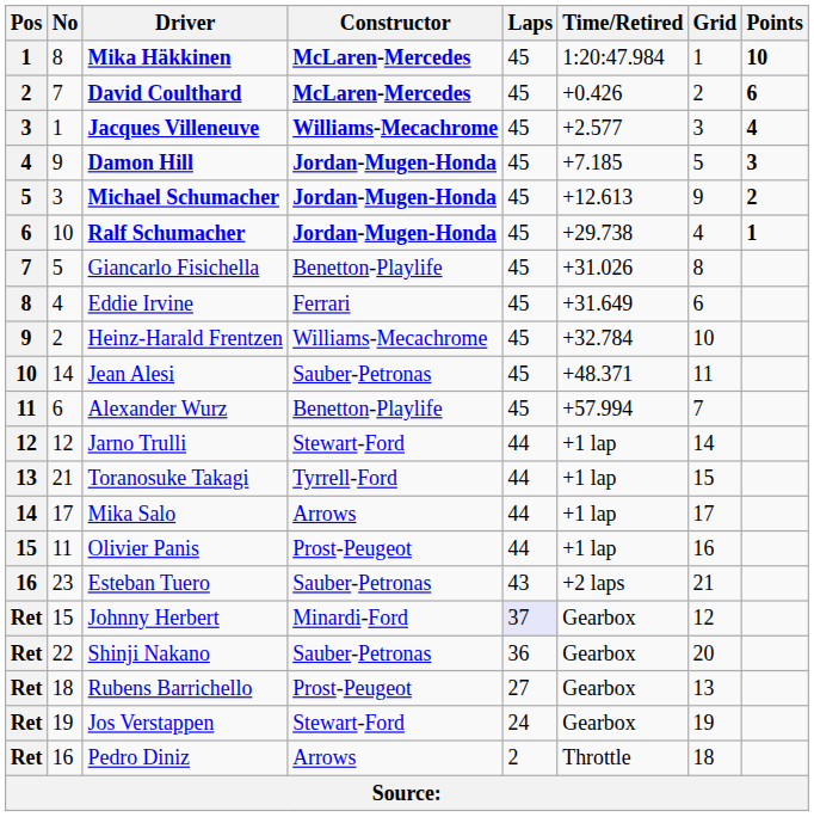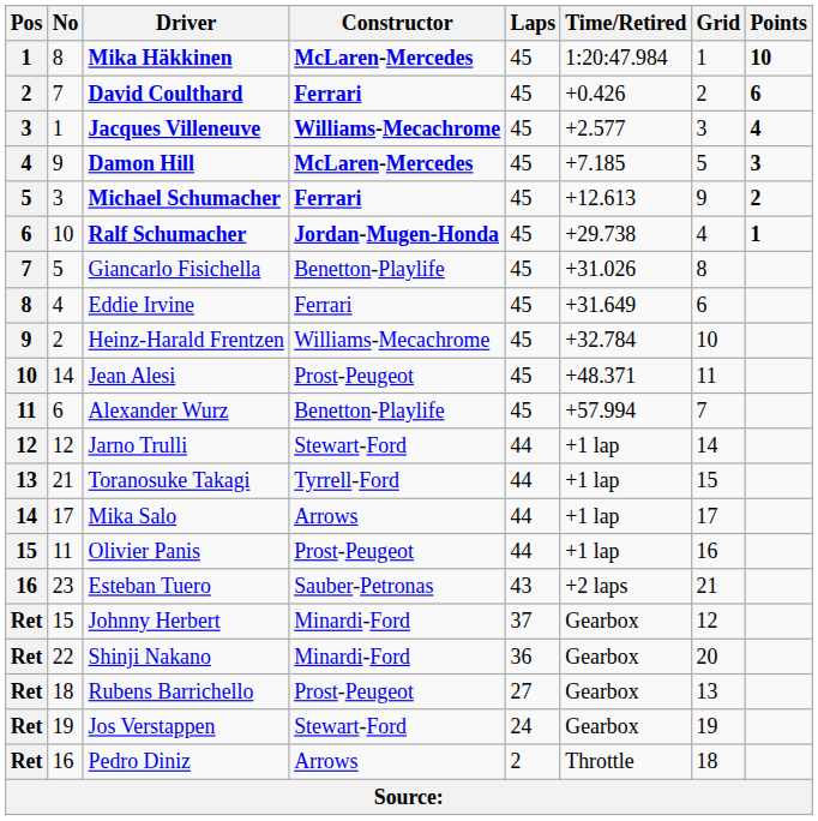 <table class="wikitable" style="font-size: 95%;">
 <tr>
 <th>Pos</th>
 <th>No</th>
 <th>Driver</th>
 <th>Constructor</th>
 <th>Laps</th>
 <th>Time/Retired</th>
 <th>Grid</th>
 <th>Points</th>
 </tr>
 <tr>
 <th>1</th>
 <td>8</td>
 <td> <strong><a href='#'>Mika Häkkinen</a></strong></td>
 <td><strong><a href='#'>McLaren</a>-<a href='#'>Mercedes</a></strong></td>
 <td>45</td>
 <td>1:20:47.984</td>
 <td>1</td>
 <td><strong>10</strong></td>
 </tr>
 <tr>
 <th>2</th>
 <td>7</td>
 <td> <strong><a href='#'>David Coulthard</a></strong></td>
-<td><strong><a href='#'>McLaren</a>-<a href='#'>Mercedes</a></strong></td>
+<td><strong><a href='#'>Ferrari</a></strong></td>
 <td>45</td>
 <td>+0.426</td>
 <td>2</td>
 <td><strong>6</strong></td>
 </tr>
 <tr>
 <th>3</th>
 <td>1</td>
 <td> <strong><a href='#'>Jacques Villeneuve</a></strong></td>
 <td><strong><a href='#'>Williams</a>-<a href='#'>Mecachrome</a></strong></td>
 <td>45</td>
 <td>+2.577</td>
 <td>3</td>
 <td><strong>4</strong></td>
 </tr>
 <tr>
 <th>4</th>
 <td>9</td>
 <td> <strong><a href='#'>Damon Hill</a></strong></td>
-<td><strong><a href='#'>Jordan</a>-<a href='#'>Mugen-Honda</a></strong></td>
+<td><strong><a href='#'>McLaren</a>-<a href='#'>Mercedes</a></strong></td>
 <td>45</td>
 <td>+7.185</td>
 <td>5</td>
 <td><strong>3</strong></td>
 </tr>
 <tr>
 <th>5</th>
 <td>3</td>
 <td> <strong><a href='#'>Michael Schumacher</a></strong></td>
-<td><strong><a href='#'>Jordan</a>-<a href='#'>Mugen-Honda</a></strong></td>
+<td><strong><a href='#'>Ferrari</a></strong></td>
 <td>45</td>
 <td>+12.613</td>
 <td>9</td>
 <td><strong>2</strong></td>
 </tr>
 <tr>
 <th>6</th>
 <td>10</td>
 <td> <strong><a href='#'>Ralf Schumacher</a></strong></td>
 <td><strong><a href='#'>Jordan</a>-<a href='#'>Mugen-Honda</a></strong></td>
 <td>45</td>
 <td>+29.738</td>
 <td>4</td>
 <td><strong>1</strong></td>
 </tr>
 <tr>
 <th>7</th>
 <td>5</td>
 <td> <a href='#'>Giancarlo Fisichella</a></td>
 <td><a href='#'>Benetton</a>-<a href='#'>Playlife</a></td>
 <td>45</td>
 <td>+31.026</td>
 <td>8</td>
 <td> </td>
 </tr>
 <tr>
 <th>8</th>
 <td>4</td>
 <td> <a href='#'>Eddie Irvine</a></td>
 <td><a href='#'>Ferrari</a></td>
 <td>45</td>
 <td>+31.649</td>
 <td>6</td>
 <td> </td>
 </tr>
 <tr>
 <th>9</th>
 <td>2</td>
 <td> <a href='#'>Heinz-Harald Frentzen</a></td>
 <td><a href='#'>Williams</a>-<a href='#'>Mecachrome</a></td>
 <td>45</td>
 <td>+32.784</td>
 <td>10</td>
 <td> </td>
 </tr>
 <tr>
 <th>10</th>
 <td>14</td>
 <td> <a href='#'>Jean Alesi</a></td>
-<td><a href='#'>Sauber</a>-<a href='#'>Petronas</a></td>
+<td><a href='#'>Prost</a>-<a href='#'>Peugeot</a></td>
 <td>45</td>
 <td>+48.371</td>
 <td>11</td>
 <td> </td>
 </tr>
 <tr>
 <th>11</th>
 <td>6</td>
 <td> <a href='#'>Alexander Wurz</a></td>
 <td><a href='#'>Benetton</a>-<a href='#'>Playlife</a></td>
 <td>45</td>
 <td>+57.994</td>
 <td>7</td>
 <td> </td>
 </tr>
 <tr>
 <th>12</th>
 <td>12</td>
 <td> <a href='#'>Jarno Trulli</a></td>
 <td><a href='#'>Stewart</a>-<a href='#'>Ford</a></td>
 <td>44</td>
 <td>+1 lap</td>
 <td>14</td>
 <td> </td>
 </tr>
 <tr>
 <th>13</th>
 <td>21</td>
 <td> <a href='#'>Toranosuke Takagi</a></td>
 <td><a href='#'>Tyrrell</a>-<a href='#'>Ford</a></td>
 <td>44</td>
 <td>+1 lap</td>
 <td>15</td>
 <td> </td>
 </tr>
 <tr>
 <th>14</th>
 <td>17</td>
 <td> <a href='#'>Mika Salo</a></td>
 <td><a href='#'>Arrows</a></td>
 <td>44</td>
 <td>+1 lap</td>
 <td>17</td>
 <td> </td>
 </tr>
 <tr>
 <th>15</th>
 <td>11</td>
 <td> <a href='#'>Olivier Panis</a></td>
 <td><a href='#'>Prost</a>-<a href='#'>Peugeot</a></td>
 <td>44</td>
 <td>+1 lap</td>
 <td>16</td>
 <td> </td>
 </tr>
 <tr>
 <th>16</th>
 <td>23</td>
 <td> <a href='#'>Esteban Tuero</a></td>
 <td><a href='#'>Sauber</a>-<a href='#'>Petronas</a></td>
 <td>43</td>
 <td>+2 laps</td>
 <td>21</td>
 <td> </td>
 </tr>
 <tr>
 <th>Ret</th>
 <td>15</td>
 <td> <a href='#'>Johnny Herbert</a></td>
 <td><a href='#'>Minardi</a>-<a href='#'>Ford</a></td>
-<td style="background: lavender;">37</td>
+<td>37</td>
 <td>Gearbox</td>
 <td>12</td>
 <td> </td>
 </tr>
 <tr>
 <th>Ret</th>
 <td>22</td>
 <td> <a href='#'>Shinji Nakano</a></td>
-<td><a href='#'>Sauber</a>-<a href='#'>Petronas</a></td>
+<td><a href='#'>Minardi</a>-<a href='#'>Ford</a></td>
 <td>36</td>
 <td>Gearbox</td>
 <td>20</td>
 <td> </td>
 </tr>
 <tr>
 <th>Ret</th>
 <td>18</td>
 <td> <a href='#'>Rubens Barrichello</a></td>
 <td><a href='#'>Prost</a>-<a href='#'>Peugeot</a></td>
 <td>27</td>
 <td>Gearbox</td>
 <td>13</td>
 <td> </td>
 </tr>
 <tr>
 <th>Ret</th>
 <td>19</td>
 <td> <a href='#'>Jos Verstappen</a></td>
 <td><a href='#'>Stewart</a>-<a href='#'>Ford</a></td>
 <td>24</td>
 <td>Gearbox</td>
 <td>19</td>
 <td> </td>
 </tr>
 <tr>
 <th>Ret</th>
 <td>16</td>
 <td> <a href='#'>Pedro Diniz</a></td>
 <td><a href='#'>Arrows</a></td>
 <td>2</td>
 <td>Throttle</td>
 <td>18</td>
 <td> </td>
 </tr>
 <tr>
 <th colspan="8">Source:</th>
 </tr>
 </table>
